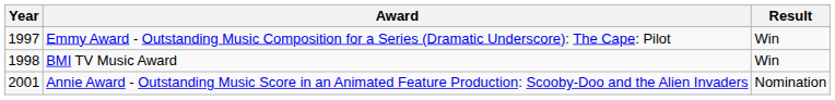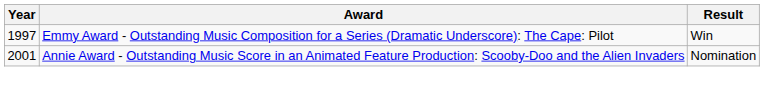 <table class=wikitable>
 <tr>
 <th>Year</th>
 <th>Award</th>
 <th>Result</th>
 </tr>
 <tr>
 <td>1997</td>
 <td><a href='#'>Emmy Award</a> - <a href='#'>Outstanding Music Composition for a Series (Dramatic Underscore)</a>: <a href='#'>The Cape</a>: Pilot</td>
 <td>Win</td>
 </tr>
 <tr>
-<td>1998</td>
-<td><a href='#'>BMI</a> TV Music Award</td>
-<td>Win</td>
-</tr>
-<tr>
 <td>2001</td>
 <td><a href='#'>Annie Award</a> - <a href='#'>Outstanding Music Score in an Animated Feature Production</a>: <a href='#'>Scooby-Doo and the Alien Invaders</a></td>
 <td>Nomination</td>
 </tr>
 </table>
